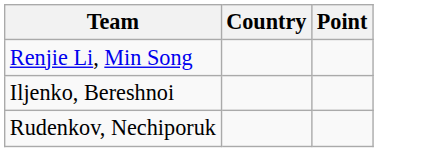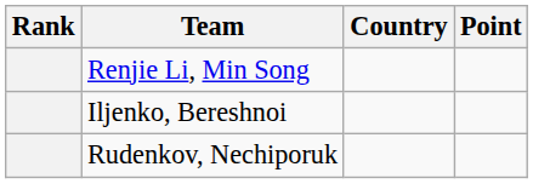 <table class="wikitable sortable">
 <tr>
+<th>Rank</th>
 <th>Team</th>
 <th>Country</th>
 <th>Point</th>
 </tr>
 <tr>
+<th></th>
 <td><a href='#'>Renjie Li</a>, <a href='#'>Min Song</a></td>
 <td></td>
 <td></td>
 </tr>
 <tr>
+<th></th>
 <td>Iljenko, Bereshnoi</td>
 <td></td>
 <td></td>
 </tr>
 <tr>
+<th></th>
 <td>Rudenkov, Nechiporuk</td>
 <td></td>
 <td></td>
 </tr>
 </table>
